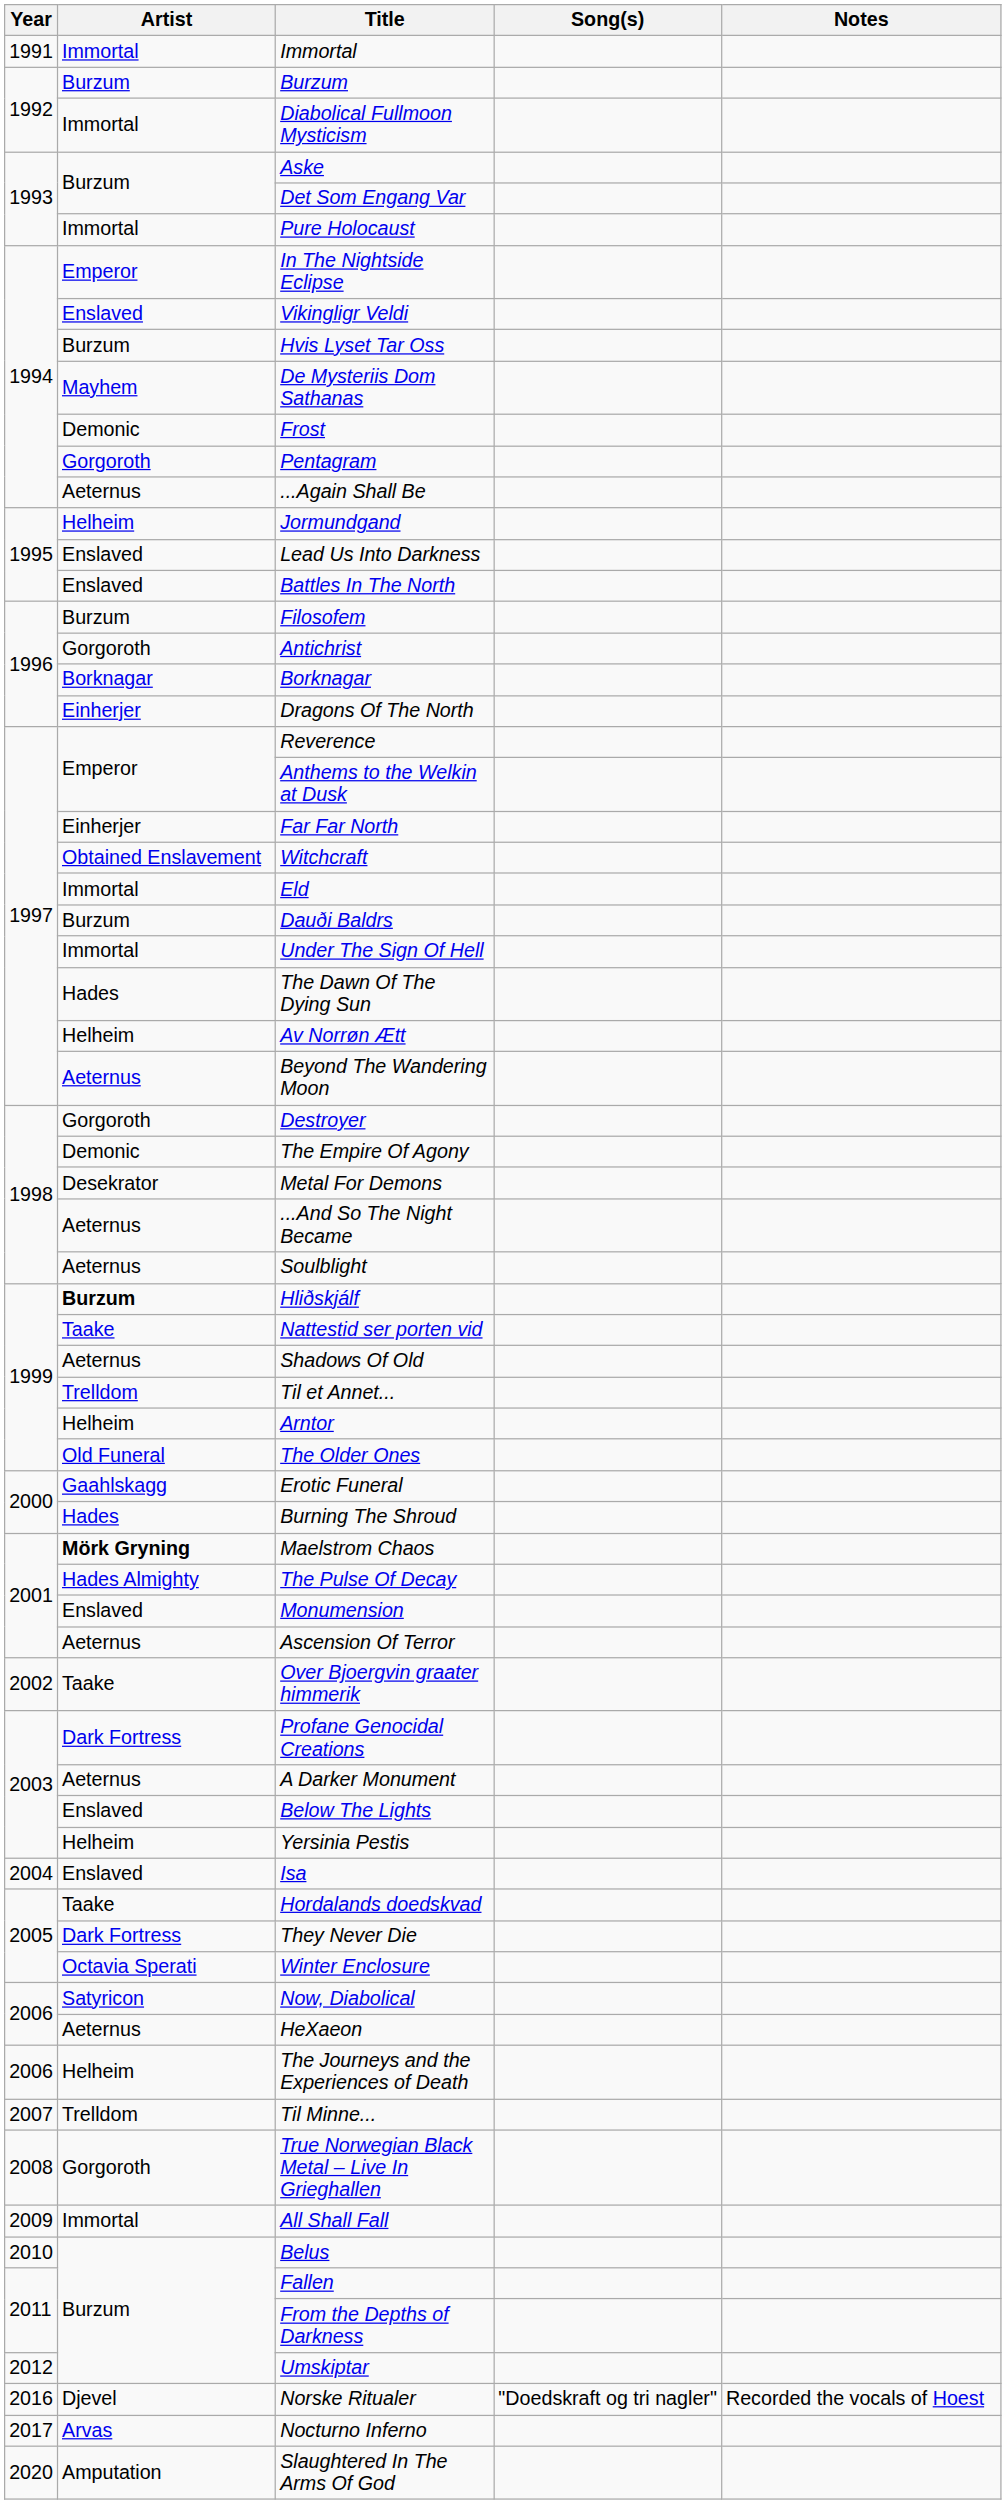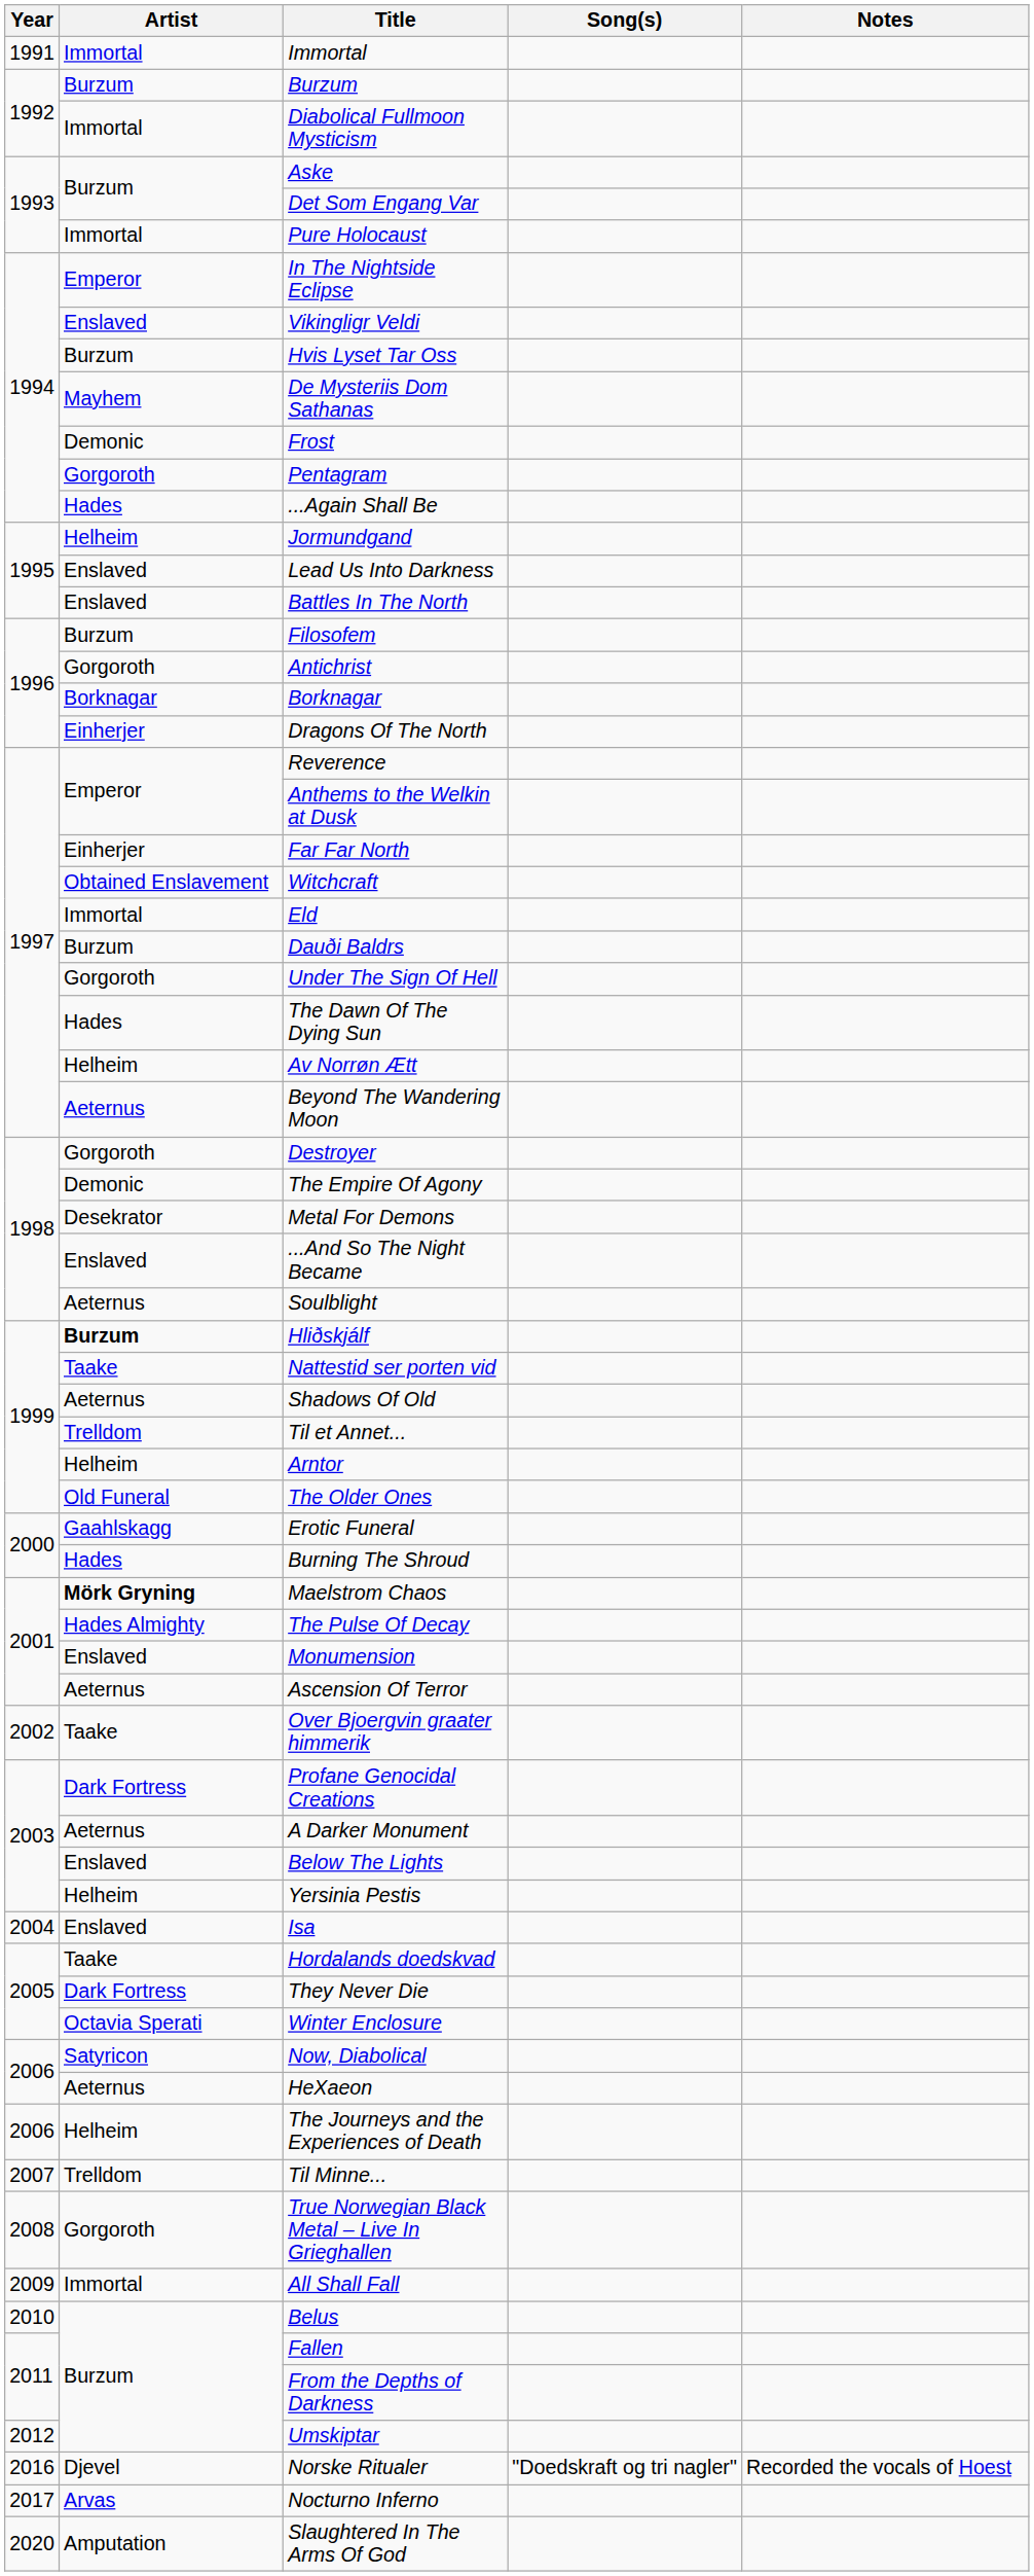 <table class="wikitable sortable">
 <tr>
 <th width="33">Year</th>
 <th width="170">Artist</th>
 <th width="170">Title</th>
 <th>Song(s)</th>
 <th width="220">Notes</th>
 </tr>
 <tr>
 <td>1991</td>
 <td><a href='#'>Immortal</a></td>
 <td><em>Immortal</em></td>
 <td></td>
 <td></td>
 </tr>
 <tr>
 <td rowspan="2">1992</td>
 <td><a href='#'>Burzum</a></td>
 <td><em><a href='#'>Burzum</a></em></td>
 <td></td>
 <td></td>
 </tr>
 <tr>
 <td>Immortal</td>
 <td><em><a href='#'>Diabolical Fullmoon Mysticism</a></em></td>
 <td></td>
 <td></td>
 </tr>
 <tr>
 <td rowspan="3">1993</td>
 <td rowspan="2">Burzum</td>
 <td><em><a href='#'>Aske</a></em></td>
 <td></td>
 <td></td>
 </tr>
 <tr>
 <td><em><a href='#'>Det Som Engang Var</a></em></td>
 <td></td>
 <td></td>
 </tr>
 <tr>
 <td>Immortal</td>
 <td><em><a href='#'>Pure Holocaust</a></em></td>
 <td></td>
 <td></td>
 </tr>
 <tr>
 <td rowspan="7">1994</td>
 <td><a href='#'>Emperor</a></td>
 <td><em><a href='#'>In The Nightside Eclipse</a></em></td>
 <td></td>
 <td></td>
 </tr>
 <tr>
 <td><a href='#'>Enslaved</a></td>
 <td><em><a href='#'>Vikingligr Veldi</a></em></td>
 <td></td>
 <td></td>
 </tr>
 <tr>
 <td>Burzum</td>
 <td><em><a href='#'>Hvis Lyset Tar Oss</a></em></td>
 <td></td>
 <td></td>
 </tr>
 <tr>
 <td><a href='#'>Mayhem</a></td>
 <td><em><a href='#'>De Mysteriis Dom Sathanas</a></em></td>
 <td></td>
 <td></td>
 </tr>
 <tr>
 <td>Demonic</td>
 <td><em><a href='#'>Frost</a></em></td>
 <td></td>
 <td></td>
 </tr>
 <tr>
 <td><a href='#'>Gorgoroth</a></td>
 <td><em><a href='#'>Pentagram</a></em></td>
 <td></td>
 <td></td>
 </tr>
 <tr>
-<td>Aeternus</td>
+<td><a href='#'>Hades</a></td>
 <td><em>...Again Shall Be</em></td>
 <td></td>
 <td></td>
 </tr>
 <tr>
 <td rowspan="3">1995</td>
 <td><a href='#'>Helheim</a></td>
 <td><em><a href='#'>Jormundgand</a></em></td>
 <td></td>
 <td></td>
 </tr>
 <tr>
 <td>Enslaved</td>
 <td><em>Lead Us Into Darkness</em></td>
 <td></td>
 <td></td>
 </tr>
 <tr>
 <td>Enslaved</td>
 <td><em><a href='#'>Battles In The North</a></em></td>
 <td></td>
 <td></td>
 </tr>
 <tr>
 <td rowspan="4">1996</td>
 <td>Burzum</td>
 <td><em><a href='#'>Filosofem</a></em></td>
 <td></td>
 <td></td>
 </tr>
 <tr>
 <td>Gorgoroth</td>
 <td><em><a href='#'>Antichrist</a></em></td>
 <td></td>
 <td></td>
 </tr>
 <tr>
 <td><a href='#'>Borknagar</a></td>
 <td><em><a href='#'>Borknagar</a></em></td>
 <td></td>
 <td></td>
 </tr>
 <tr>
 <td><a href='#'>Einherjer</a></td>
 <td><em>Dragons Of The North</em></td>
 <td></td>
 <td></td>
 </tr>
 <tr>
 <td rowspan="10">1997</td>
 <td rowspan="2">Emperor</td>
 <td><em>Reverence</em></td>
 <td></td>
 <td></td>
 </tr>
 <tr>
 <td><em><a href='#'>Anthems to the Welkin at Dusk</a></em></td>
 <td></td>
 <td></td>
 </tr>
 <tr>
 <td>Einherjer</td>
 <td><em><a href='#'>Far Far North</a></em></td>
 <td></td>
 <td></td>
 </tr>
 <tr>
 <td><a href='#'>Obtained Enslavement</a></td>
 <td><em><a href='#'>Witchcraft</a></em></td>
 <td></td>
 <td></td>
 </tr>
 <tr>
 <td>Immortal</td>
 <td><em><a href='#'>Eld</a></em></td>
 <td></td>
 <td></td>
 </tr>
 <tr>
 <td>Burzum</td>
 <td><em><a href='#'>Dauði Baldrs</a></em></td>
 <td></td>
 <td></td>
 </tr>
 <tr>
-<td>Immortal</td>
+<td>Gorgoroth</td>
 <td><em><a href='#'>Under The Sign Of Hell</a></em></td>
 <td></td>
 <td></td>
 </tr>
 <tr>
 <td>Hades</td>
 <td><em>The Dawn Of The Dying Sun</em></td>
 <td></td>
 <td></td>
 </tr>
 <tr>
 <td>Helheim</td>
 <td><em><a href='#'>Av Norrøn Ætt</a></em></td>
 <td></td>
 <td></td>
 </tr>
 <tr>
 <td><a href='#'>Aeternus</a></td>
 <td><em>Beyond The Wandering Moon</em></td>
 <td></td>
 <td></td>
 </tr>
 <tr>
 <td rowspan="5">1998</td>
 <td>Gorgoroth</td>
 <td><em><a href='#'>Destroyer</a></em></td>
 <td></td>
 <td></td>
 </tr>
 <tr>
 <td>Demonic</td>
 <td><em>The Empire Of Agony</em></td>
 <td></td>
 <td></td>
 </tr>
 <tr>
 <td>Desekrator</td>
 <td><em>Metal For Demons</em></td>
 <td></td>
 <td></td>
 </tr>
 <tr>
-<td>Aeternus</td>
+<td>Enslaved</td>
 <td><em>...And So The Night Became</em></td>
 <td></td>
 <td></td>
 </tr>
 <tr>
 <td>Aeternus</td>
 <td><em>Soulblight</em></td>
 <td></td>
 <td></td>
 </tr>
 <tr>
 <td rowspan="6">1999</td>
 <td><strong>Burzum</strong></td>
 <td><em><a href='#'>Hliðskjálf</a></em></td>
 <td></td>
 <td></td>
 </tr>
 <tr>
 <td><a href='#'>Taake</a></td>
 <td><em><a href='#'>Nattestid ser porten vid</a></em></td>
 <td></td>
 <td></td>
 </tr>
 <tr>
 <td>Aeternus</td>
 <td><em>Shadows Of Old</em></td>
 <td></td>
 <td></td>
 </tr>
 <tr>
 <td><a href='#'>Trelldom</a></td>
 <td><em>Til et Annet...</em></td>
 <td></td>
 <td></td>
 </tr>
 <tr>
 <td>Helheim</td>
 <td><em><a href='#'>Arntor</a></em></td>
 <td></td>
 <td></td>
 </tr>
 <tr>
 <td><a href='#'>Old Funeral</a></td>
 <td><em><a href='#'>The Older Ones</a></em></td>
 <td></td>
 <td></td>
 </tr>
 <tr>
 <td rowspan="2">2000</td>
 <td><a href='#'>Gaahlskagg</a></td>
 <td><em>Erotic Funeral</em></td>
 <td></td>
 <td></td>
 </tr>
 <tr>
 <td><a href='#'>Hades</a></td>
 <td><em>Burning The Shroud</em></td>
 <td></td>
 <td></td>
 </tr>
 <tr>
 <td rowspan="4">2001</td>
 <td><strong>Mörk Gryning</strong></td>
 <td><em>Maelstrom Chaos</em></td>
 <td></td>
 <td></td>
 </tr>
 <tr>
 <td><a href='#'>Hades Almighty</a></td>
 <td><em><a href='#'>The Pulse Of Decay</a></em></td>
 <td></td>
 <td></td>
 </tr>
 <tr>
 <td>Enslaved</td>
 <td><em><a href='#'>Monumension</a></em></td>
 <td></td>
 <td></td>
 </tr>
 <tr>
 <td>Aeternus</td>
 <td><em>Ascension Of Terror</em></td>
 <td></td>
 <td></td>
 </tr>
 <tr>
 <td>2002</td>
 <td>Taake</td>
 <td><em><a href='#'>Over Bjoergvin graater himmerik</a></em></td>
 <td></td>
 <td></td>
 </tr>
 <tr>
 <td rowspan="4">2003</td>
 <td><a href='#'>Dark Fortress</a></td>
 <td><em><a href='#'>Profane Genocidal Creations</a></em></td>
 <td></td>
 <td></td>
 </tr>
 <tr>
 <td>Aeternus</td>
 <td><em>A Darker Monument</em></td>
 <td></td>
 <td></td>
 </tr>
 <tr>
 <td>Enslaved</td>
 <td><em><a href='#'>Below The Lights</a></em></td>
 <td></td>
 <td></td>
 </tr>
 <tr>
 <td>Helheim</td>
 <td><em>Yersinia Pestis</em></td>
 <td></td>
 <td></td>
 </tr>
 <tr>
 <td>2004</td>
 <td>Enslaved</td>
 <td><em><a href='#'>Isa</a></em></td>
 <td></td>
 <td></td>
 </tr>
 <tr>
 <td rowspan="3">2005</td>
 <td>Taake</td>
 <td><em><a href='#'>Hordalands doedskvad</a></em></td>
 <td></td>
 <td></td>
 </tr>
 <tr>
 <td><a href='#'>Dark Fortress</a></td>
 <td><em>They Never Die</em></td>
 <td></td>
 <td></td>
 </tr>
 <tr>
 <td><a href='#'>Octavia Sperati</a></td>
 <td><em><a href='#'>Winter Enclosure</a></em></td>
 <td></td>
 <td></td>
 </tr>
 <tr>
 <td rowspan="2">2006</td>
 <td><a href='#'>Satyricon</a></td>
 <td><em><a href='#'>Now, Diabolical</a></em></td>
 <td></td>
 <td></td>
 </tr>
 <tr>
 <td>Aeternus</td>
 <td><em>HeXaeon</em></td>
 <td></td>
 <td></td>
 </tr>
 <tr>
 <td>2006</td>
 <td>Helheim</td>
 <td><em>The Journeys and the Experiences of Death</em></td>
 <td></td>
 <td></td>
 </tr>
 <tr>
 <td>2007</td>
 <td>Trelldom</td>
 <td><em>Til Minne...</em></td>
 <td></td>
 <td></td>
 </tr>
 <tr>
 <td>2008</td>
 <td>Gorgoroth</td>
 <td><em><a href='#'>True Norwegian Black Metal – Live In Grieghallen</a></em></td>
 <td></td>
 <td></td>
 </tr>
 <tr>
 <td>2009</td>
 <td>Immortal</td>
 <td><em><a href='#'>All Shall Fall</a></em></td>
 <td></td>
 <td></td>
 </tr>
 <tr>
 <td>2010</td>
 <td rowspan="4">Burzum</td>
 <td><em><a href='#'>Belus</a></em></td>
 <td></td>
 <td></td>
 </tr>
 <tr>
 <td rowspan="2">2011</td>
 <td><em><a href='#'>Fallen</a></em></td>
 <td></td>
 <td></td>
 </tr>
 <tr>
 <td><em><a href='#'>From the Depths of Darkness</a></em></td>
 <td></td>
 <td></td>
 </tr>
 <tr>
 <td>2012</td>
 <td><em><a href='#'>Umskiptar</a></em></td>
 <td></td>
 <td></td>
 </tr>
 <tr>
 <td>2016</td>
 <td>Djevel</td>
 <td><em>Norske Ritualer</em></td>
 <td>"Doedskraft og tri nagler"</td>
 <td>Recorded the vocals of <a href='#'>Hoest</a></td>
 </tr>
 <tr>
 <td>2017</td>
 <td><a href='#'>Arvas</a></td>
 <td><em>Nocturno Inferno</em></td>
 <td></td>
 <td></td>
 </tr>
 <tr>
 <td>2020</td>
 <td>Amputation</td>
 <td><em>Slaughtered In The Arms Of God</em></td>
 <td></td>
 <td></td>
 </tr>
 </table>
